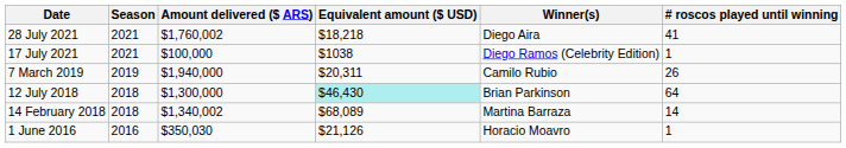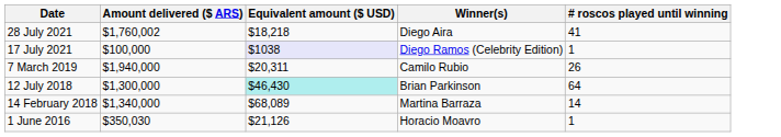 <table class="wikitable">
 <tr>
 <th>Date</th>
-<th>Season</th>
 <th>Amount delivered ($ <a href='#'>ARS</a>)</th>
 <th>Equivalent amount ($ USD)</th>
 <th>Winner(s)</th>
 <th># roscos played until winning</th>
 </tr>
 <tr>
 <td>28 July 2021</td>
-<td>2021</td>
 <td>$1,760,002</td>
 <td>$18,218</td>
 <td>Diego Aira</td>
 <td>41</td>
 </tr>
 <tr>
 <td>17 July 2021</td>
-<td>2021</td>
 <td>$100,000</td>
-<td>$1038</td>
+<td style="background: lavender;">$1038</td>
 <td><a href='#'>Diego Ramos</a> (Celebrity Edition)</td>
 <td>1</td>
 </tr>
 <tr>
 <td>7 March 2019</td>
-<td>2019</td>
 <td>$1,940,000</td>
 <td>$20,311</td>
 <td>Camilo Rubio</td>
 <td>26</td>
 </tr>
 <tr>
 <td>12 July 2018</td>
-<td>2018</td>
 <td>$1,300,000</td>
 <td style="background: paleturquoise;">$46,430</td>
 <td>Brian Parkinson</td>
 <td>64</td>
 </tr>
 <tr>
 <td>14 February 2018</td>
-<td>2018</td>
-<td>$1,340,002</td>
+<td>$1,340,000</td>
 <td>$68,089</td>
 <td>Martina Barraza</td>
 <td>14</td>
 </tr>
 <tr>
 <td>1 June 2016</td>
-<td>2016</td>
 <td>$350,030</td>
 <td>$21,126</td>
 <td>Horacio Moavro</td>
 <td>1</td>
 </tr>
 </table>
